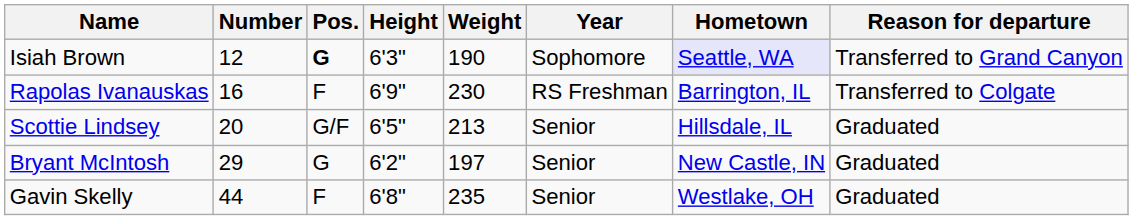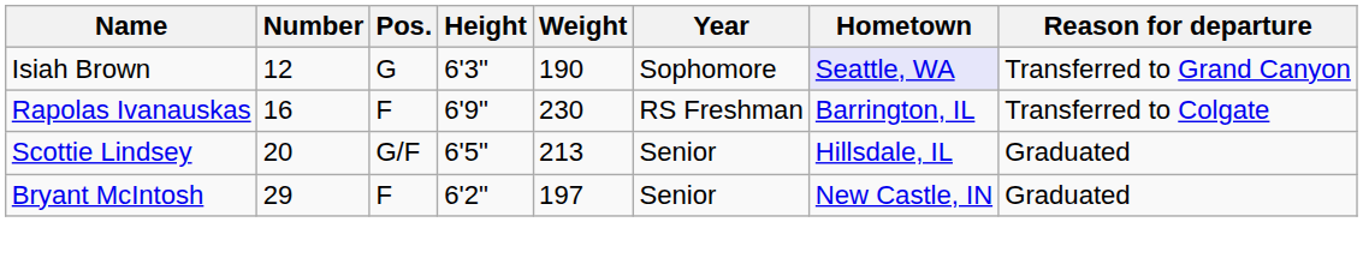 <table class="wikitable sortable" border="1">
 <tr>
 <th>Name</th>
 <th>Number</th>
 <th>Pos.</th>
 <th>Height</th>
 <th>Weight</th>
 <th>Year</th>
 <th>Hometown</th>
 <th class="unsortable">Reason for departure</th>
 </tr>
 <tr>
 <td>Isiah Brown</td>
 <td>12</td>
-<td><strong>G</strong></td>
+<td>G</td>
 <td>6'3"</td>
 <td>190</td>
 <td>Sophomore</td>
 <td style="background: lavender;"><a href='#'>Seattle, WA</a></td>
 <td>Transferred to <a href='#'>Grand Canyon</a></td>
 </tr>
 <tr>
 <td><a href='#'>Rapolas Ivanauskas</a></td>
 <td>16</td>
 <td>F</td>
 <td>6'9"</td>
 <td>230</td>
 <td>RS Freshman</td>
 <td><a href='#'>Barrington, IL</a></td>
 <td>Transferred to <a href='#'>Colgate</a></td>
 </tr>
 <tr>
 <td><a href='#'>Scottie Lindsey</a></td>
 <td>20</td>
 <td>G/F</td>
 <td>6'5"</td>
 <td>213</td>
 <td>Senior</td>
 <td><a href='#'>Hillsdale, IL</a></td>
 <td>Graduated</td>
 </tr>
 <tr>
 <td><a href='#'>Bryant McIntosh</a></td>
 <td>29</td>
-<td>G</td>
+<td>F</td>
 <td>6'2"</td>
 <td>197</td>
 <td>Senior</td>
 <td><a href='#'>New Castle, IN</a></td>
 <td>Graduated</td>
 </tr>
-<tr>
-<td>Gavin Skelly</td>
-<td>44</td>
-<td>F</td>
-<td>6'8"</td>
-<td>235</td>
-<td>Senior</td>
-<td><a href='#'>Westlake, OH</a></td>
-<td>Graduated</td>
-</tr>
 </table>
